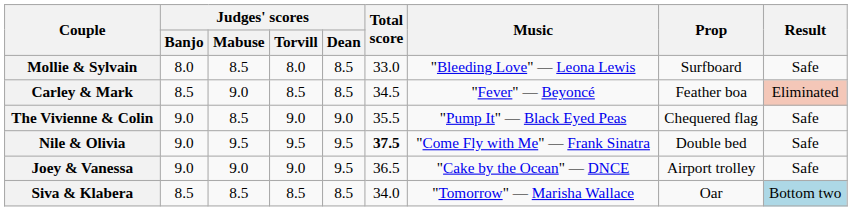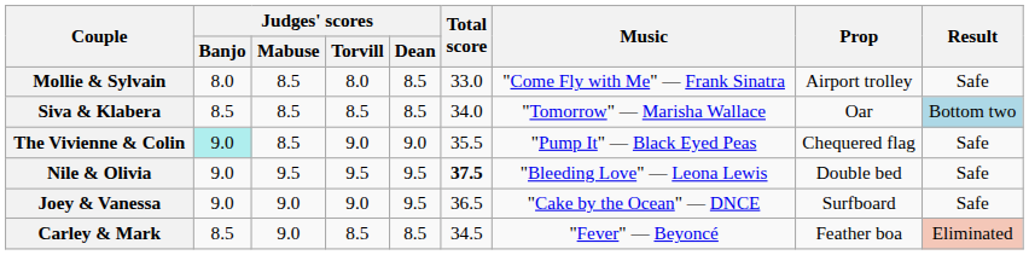 <table class="wikitable sortable" style="text-align:center; font-size:90%; width:90%">
 <tr>
 <th scope="col" rowspan=2>Couple</th>
 <th scope="col" colspan=4 class="unsortable">Judges' scores</th>
 <th scope="col" rowspan=2>Total<br>score</th>
 <th scope="col" rowspan=2 class="unsortable">Music</th>
 <th scope="col" rowspan=2 class="unsortable">Prop</th>
 <th scope="col" rowspan=2 class="unsortable">Result</th>
 </tr>
 <tr>
 <th class="unsortable">Banjo</th>
 <th class="unsortable">Mabuse</th>
 <th class="unsortable">Torvill</th>
 <th class="unsortable">Dean</th>
 </tr>
 <tr>
 <th scope="row">Mollie & Sylvain</th>
 <td>8.0</td>
 <td>8.5</td>
 <td>8.0</td>
 <td>8.5</td>
 <td>33.0</td>
-<td>"<a href='#'>Bleeding Love</a>" — <a href='#'>Leona Lewis</a></td>
-<td>Surfboard</td>
+<td>"<a href='#'>Come Fly with Me</a>" — <a href='#'>Frank Sinatra</a></td>
+<td>Airport trolley</td>
 <td>Safe</td>
 </tr>
 <tr>
-<th scope="row">Carley & Mark</th>
-<td>8.5</td>
-<td>9.0</td>
+<th scope="row">Siva & Klabera</th>
 <td>8.5</td>
 <td>8.5</td>
-<td>34.5</td>
-<td>"<a href='#'>Fever</a>" — <a href='#'>Beyoncé</a></td>
-<td>Feather boa</td>
-<td bgcolor=f4c7b8>Eliminated</td>
+<td>8.5</td>
+<td>8.5</td>
+<td>34.0</td>
+<td>"<a href='#'>Tomorrow</a>" — <a href='#'>Marisha Wallace</a></td>
+<td>Oar</td>
+<td bgcolor=lightblue>Bottom two</td>
 </tr>
 <tr>
 <th scope="row">The Vivienne & Colin</th>
-<td>9.0</td>
+<td style="background: paleturquoise;">9.0</td>
 <td>8.5</td>
 <td>9.0</td>
 <td>9.0</td>
 <td>35.5</td>
 <td>"<a href='#'>Pump It</a>" — <a href='#'>Black Eyed Peas</a></td>
 <td>Chequered flag</td>
 <td>Safe</td>
 </tr>
 <tr>
 <th scope="row">Nile & Olivia</th>
 <td>9.0</td>
 <td>9.5</td>
 <td>9.5</td>
 <td>9.5</td>
 <td><strong>37.5</strong></td>
-<td>"<a href='#'>Come Fly with Me</a>" — <a href='#'>Frank Sinatra</a></td>
+<td>"<a href='#'>Bleeding Love</a>" — <a href='#'>Leona Lewis</a></td>
 <td>Double bed</td>
 <td>Safe</td>
 </tr>
 <tr>
 <th scope="row">Joey & Vanessa</th>
 <td>9.0</td>
 <td>9.0</td>
 <td>9.0</td>
 <td>9.5</td>
 <td>36.5</td>
 <td>"<a href='#'>Cake by the Ocean</a>" — <a href='#'>DNCE</a></td>
-<td>Airport trolley</td>
+<td>Surfboard</td>
 <td>Safe</td>
 </tr>
 <tr>
-<th scope="row">Siva & Klabera</th>
+<th scope="row">Carley & Mark</th>
+<td>8.5</td>
+<td>9.0</td>
 <td>8.5</td>
 <td>8.5</td>
-<td>8.5</td>
-<td>8.5</td>
-<td>34.0</td>
-<td>"<a href='#'>Tomorrow</a>" — <a href='#'>Marisha Wallace</a></td>
-<td>Oar</td>
-<td bgcolor=lightblue>Bottom two</td>
+<td>34.5</td>
+<td>"<a href='#'>Fever</a>" — <a href='#'>Beyoncé</a></td>
+<td>Feather boa</td>
+<td bgcolor=f4c7b8>Eliminated</td>
 </tr>
 </table>
